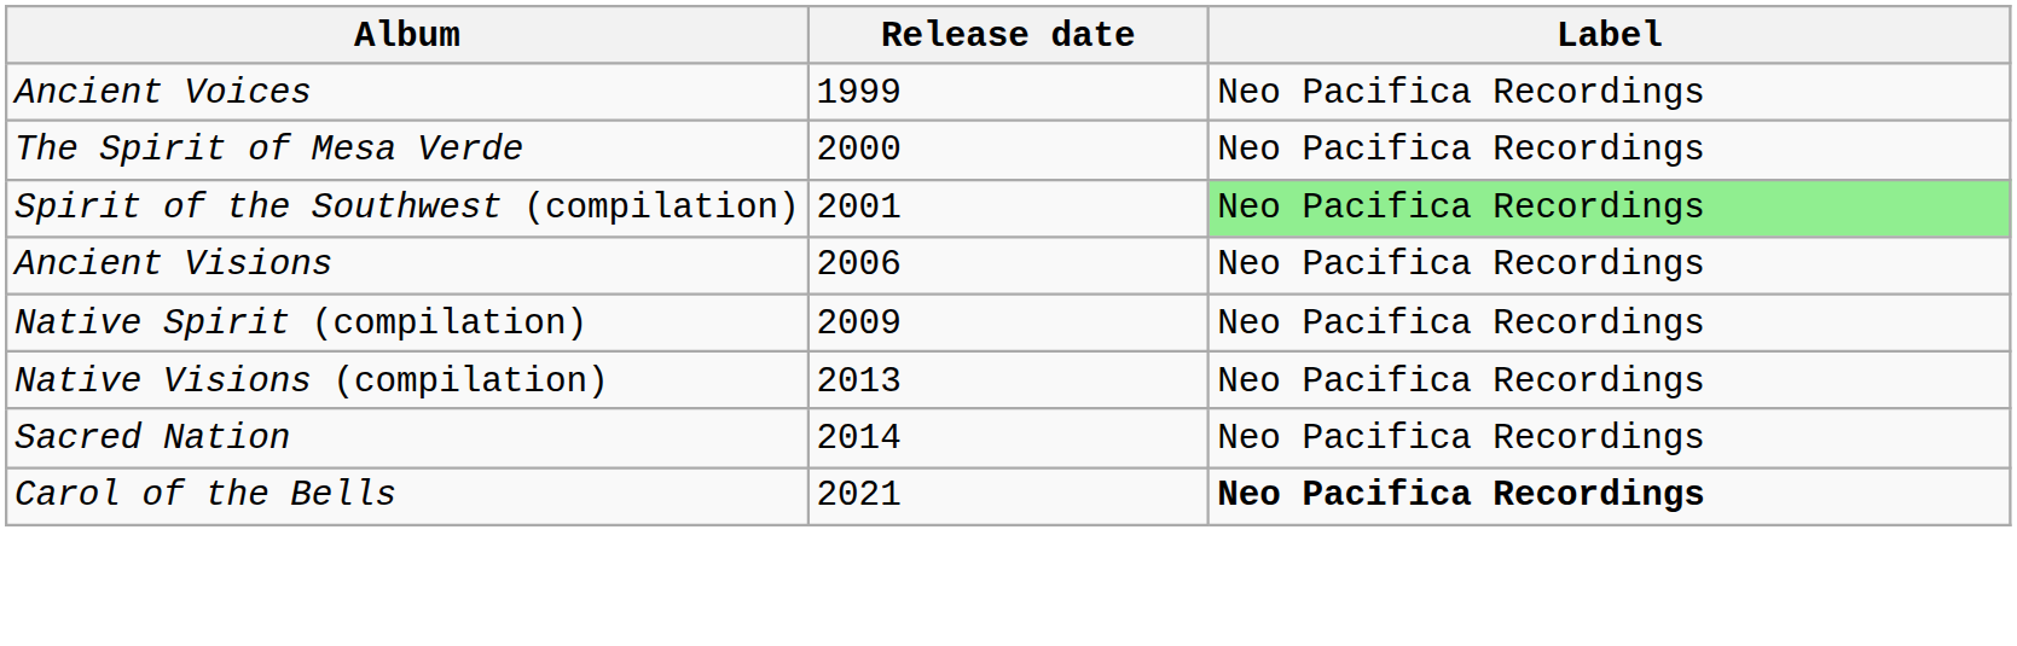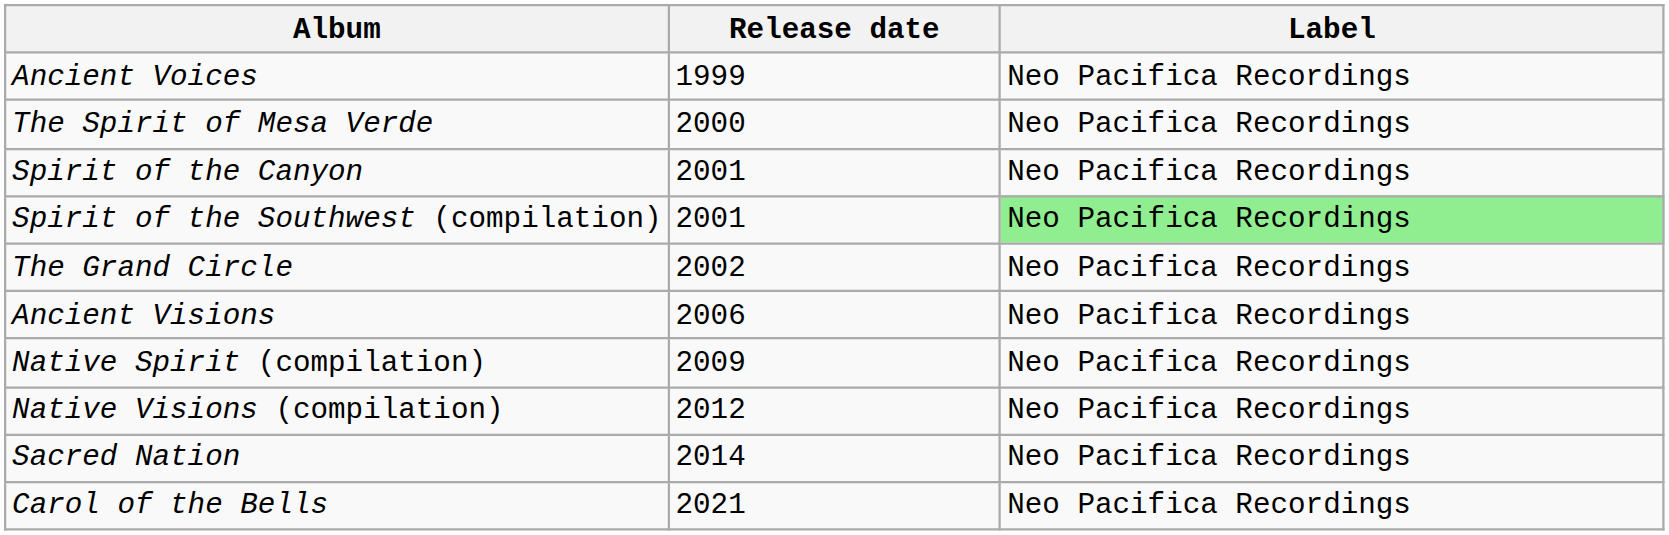 <table class="wikitable">
 <tr>
 <th width="40%">Album</th>
 <th width="20%">Release date</th>
 <th width="40%">Label</th>
 </tr>
 <tr>
 <td><em>Ancient Voices</em></td>
 <td>1999</td>
 <td>Neo Pacifica Recordings</td>
 </tr>
 <tr>
 <td><em>The Spirit of Mesa Verde</em></td>
 <td>2000</td>
 <td>Neo Pacifica Recordings</td>
 </tr>
 <tr>
+<td><em>Spirit of the Canyon</em></td>
+<td>2001</td>
+<td>Neo Pacifica Recordings</td>
+</tr>
+<tr>
 <td><em>Spirit of the Southwest</em> (compilation)</td>
 <td>2001</td>
 <td style="background: lightgreen;">Neo Pacifica Recordings</td>
+</tr>
+<tr>
+<td><em>The Grand Circle</em></td>
+<td>2002</td>
+<td>Neo Pacifica Recordings</td>
 </tr>
 <tr>
 <td><em>Ancient Visions</em></td>
 <td>2006</td>
 <td>Neo Pacifica Recordings</td>
 </tr>
 <tr>
 <td><em>Native Spirit</em> (compilation)</td>
 <td>2009</td>
 <td>Neo Pacifica Recordings</td>
 </tr>
 <tr>
 <td><em>Native Visions</em> (compilation)</td>
-<td>2013</td>
+<td>2012</td>
 <td>Neo Pacifica Recordings</td>
 </tr>
 <tr>
 <td><em>Sacred Nation</em></td>
 <td>2014</td>
 <td>Neo Pacifica Recordings</td>
 </tr>
 <tr>
 <td><em>Carol of the Bells</em></td>
 <td>2021</td>
-<td><strong>Neo Pacifica Recordings</strong></td>
+<td>Neo Pacifica Recordings</td>
 </tr>
 </table>
